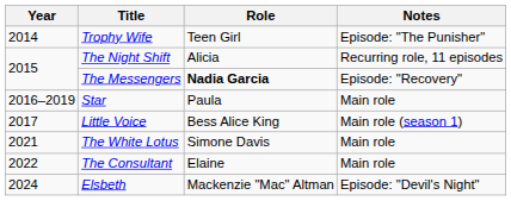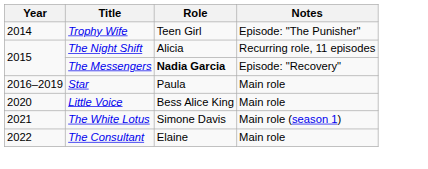 <table class="wikitable">
 <tr>
 <th>Year</th>
 <th>Title</th>
 <th>Role</th>
 <th>Notes</th>
 </tr>
 <tr>
 <td>2014</td>
 <td><em><a href='#'>Trophy Wife</a></em></td>
 <td>Teen Girl</td>
 <td>Episode: "The Punisher"</td>
 </tr>
 <tr>
 <td rowspan="2">2015</td>
 <td><em><a href='#'>The Night Shift</a></em></td>
 <td>Alicia</td>
 <td>Recurring role, 11 episodes</td>
 </tr>
 <tr>
 <td><em><a href='#'>The Messengers</a></em></td>
 <td><strong>Nadia Garcia</strong></td>
 <td>Episode: "Recovery"</td>
 </tr>
 <tr>
 <td>2016–2019</td>
 <td><em><a href='#'>Star</a></em></td>
 <td>Paula</td>
 <td>Main role</td>
 </tr>
 <tr>
-<td>2017</td>
+<td>2020</td>
 <td><em><a href='#'>Little Voice</a></em></td>
 <td>Bess Alice King</td>
-<td>Main role (<a href='#'>season 1</a>)</td>
+<td>Main role</td>
 </tr>
 <tr>
 <td>2021</td>
 <td><em><a href='#'>The White Lotus</a></em></td>
 <td>Simone Davis</td>
-<td>Main role</td>
+<td>Main role (<a href='#'>season 1</a>)</td>
 </tr>
 <tr>
 <td>2022</td>
 <td><em><a href='#'>The Consultant</a></em></td>
 <td>Elaine</td>
 <td>Main role</td>
 </tr>
-<tr>
-<td>2024</td>
-<td><em><a href='#'>Elsbeth</a></em></td>
-<td>Mackenzie "Mac" Altman</td>
-<td>Episode: "Devil's Night"</td>
-</tr>
 </table>
